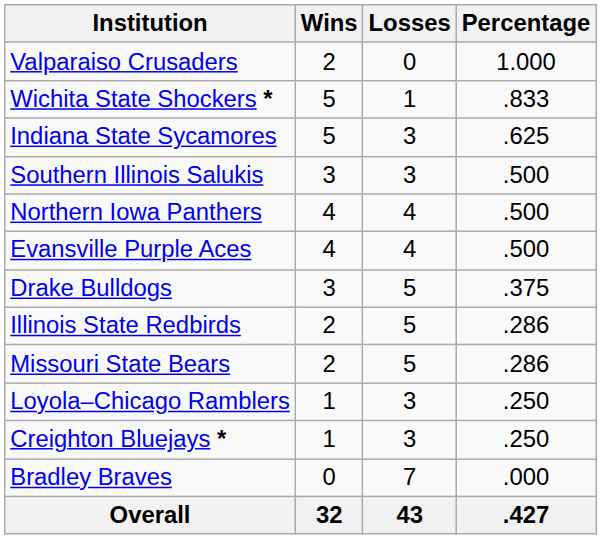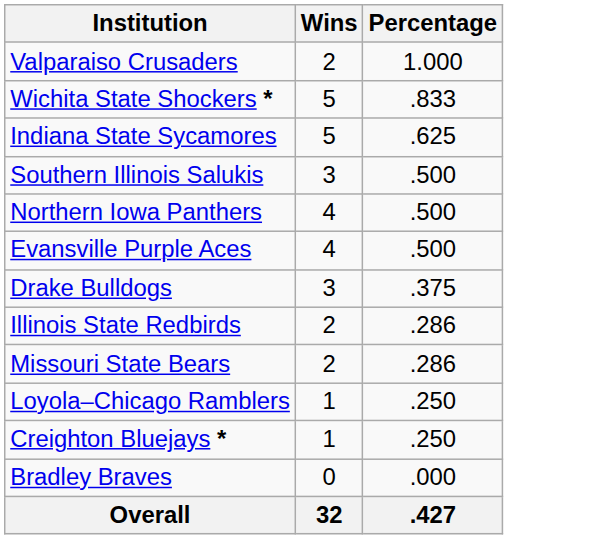 <table class="wikitable sortable" style="text-align:center;">
 <tr>
 <th>Institution</th>
 <th>Wins</th>
-<th>Losses</th>
 <th>Percentage</th>
 </tr>
 <tr>
 <td align=left><a href='#'>Valparaiso Crusaders</a></td>
 <td>2</td>
-<td>0</td>
 <td>1.000</td>
 </tr>
 <tr>
 <td align=left><a href='#'>Wichita State Shockers</a> <strong>*</strong></td>
 <td>5</td>
-<td>1</td>
 <td>.833</td>
 </tr>
 <tr>
 <td align=left><a href='#'>Indiana State Sycamores</a></td>
 <td>5</td>
-<td>3</td>
 <td>.625</td>
 </tr>
 <tr>
 <td align=left><a href='#'>Southern Illinois Salukis</a></td>
-<td>3</td>
 <td>3</td>
 <td>.500</td>
 </tr>
 <tr>
 <td align=left><a href='#'>Northern Iowa Panthers</a></td>
 <td>4</td>
-<td>4</td>
 <td>.500</td>
 </tr>
 <tr>
 <td align=left><a href='#'>Evansville Purple Aces</a></td>
-<td>4</td>
 <td>4</td>
 <td>.500</td>
 </tr>
 <tr>
 <td align=left><a href='#'>Drake Bulldogs</a></td>
 <td>3</td>
-<td>5</td>
 <td>.375</td>
 </tr>
 <tr>
 <td align=left><a href='#'>Illinois State Redbirds</a></td>
 <td>2</td>
-<td>5</td>
 <td>.286</td>
 </tr>
 <tr>
 <td align=left><a href='#'>Missouri State Bears</a></td>
 <td>2</td>
-<td>5</td>
 <td>.286</td>
 </tr>
 <tr>
 <td align=left><a href='#'>Loyola–Chicago Ramblers</a></td>
 <td>1</td>
-<td>3</td>
 <td>.250</td>
 </tr>
 <tr>
 <td align=left><a href='#'>Creighton Bluejays</a> <strong>*</strong></td>
 <td>1</td>
-<td>3</td>
 <td>.250</td>
 </tr>
 <tr>
 <td align=left><a href='#'>Bradley Braves</a></td>
 <td>0</td>
-<td>7</td>
 <td>.000</td>
 </tr>
 <tr>
 <th align=right>Overall</th>
 <th>32</th>
-<th>43</th>
 <th>.427</th>
 </tr>
 </table>
